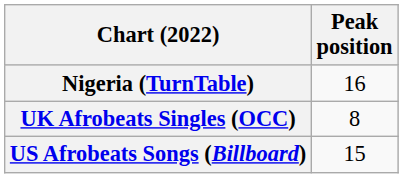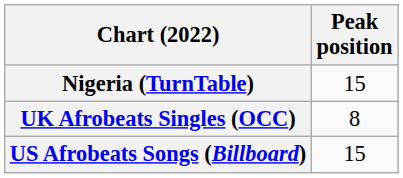 <table class="wikitable plainrowheaders sortable" style="text-align:center">
 <tr>
 <th scope="col">Chart (2022)</th>
 <th scope="col">Peak<br>position</th>
 </tr>
 <tr>
 <th scope="row">Nigeria (<a href='#'>TurnTable</a>)</th>
-<td>16</td>
+<td>15</td>
 </tr>
 <tr>
 <th scope="row"><a href='#'>UK Afrobeats Singles</a> (<a href='#'>OCC</a>)</th>
 <td>8</td>
 </tr>
 <tr>
 <th scope="row"><a href='#'>US Afrobeats Songs</a> (<em><a href='#'>Billboard</a></em>)</th>
 <td>15</td>
 </tr>
 </table>
